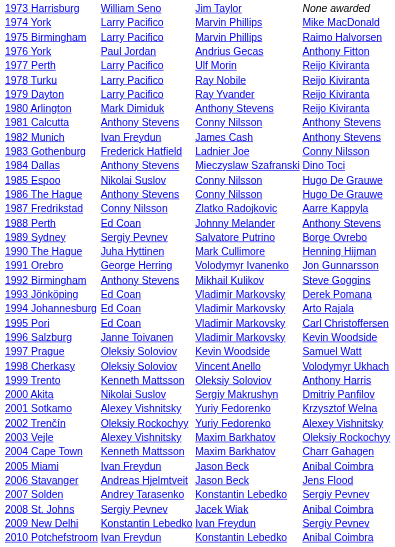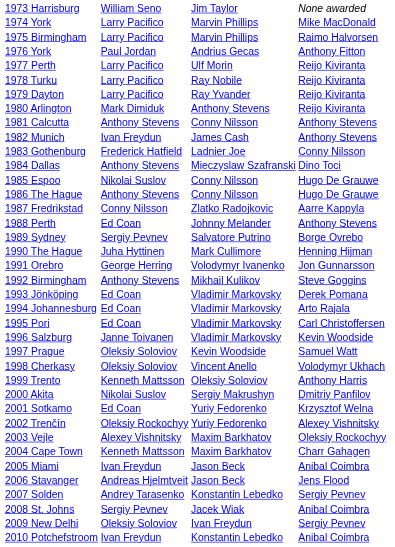 <table>
 <tr>
 <td><a href='#'>1973 Harrisburg</a></td>
 <td> <a href='#'>William Seno</a></td>
 <td> <a href='#'>Jim Taylor</a></td>
 <td colspan=1><em>None awarded</em></td>
 </tr>
 <tr>
 <td><a href='#'>1974 York</a></td>
 <td> <a href='#'>Larry Pacifico</a></td>
 <td> <a href='#'>Marvin Phillips</a></td>
 <td> <a href='#'>Mike MacDonald</a></td>
 </tr>
 <tr>
 <td><a href='#'>1975 Birmingham</a></td>
 <td> <a href='#'>Larry Pacifico</a></td>
 <td> <a href='#'>Marvin Phillips</a></td>
 <td> <a href='#'>Raimo Halvorsen</a></td>
 </tr>
 <tr>
 <td><a href='#'>1976 York</a></td>
 <td> <a href='#'>Paul Jordan</a></td>
 <td> <a href='#'>Andrius Gecas</a></td>
 <td> <a href='#'>Anthony Fitton</a></td>
 </tr>
 <tr>
 <td><a href='#'>1977 Perth</a></td>
 <td> <a href='#'>Larry Pacifico</a></td>
 <td> <a href='#'>Ulf Morin</a></td>
 <td> <a href='#'>Reijo Kiviranta</a></td>
 </tr>
 <tr>
 <td><a href='#'>1978 Turku</a></td>
 <td> <a href='#'>Larry Pacifico</a></td>
 <td> <a href='#'>Ray Nobile</a></td>
 <td> <a href='#'>Reijo Kiviranta</a></td>
 </tr>
 <tr>
 <td><a href='#'>1979 Dayton</a></td>
 <td> <a href='#'>Larry Pacifico</a></td>
 <td> <a href='#'>Ray Yvander</a></td>
 <td> <a href='#'>Reijo Kiviranta</a></td>
 </tr>
 <tr>
 <td><a href='#'>1980 Arlington</a></td>
 <td> <a href='#'>Mark Dimiduk</a></td>
 <td> <a href='#'>Anthony Stevens</a></td>
 <td> <a href='#'>Reijo Kiviranta</a></td>
 </tr>
 <tr>
 <td><a href='#'>1981 Calcutta</a></td>
 <td> <a href='#'>Anthony Stevens</a></td>
 <td> <a href='#'>Conny Nilsson</a></td>
 <td> <a href='#'>Anthony Stevens</a></td>
 </tr>
 <tr>
 <td><a href='#'>1982 Munich</a></td>
 <td> <a href='#'>Ivan Freydun</a></td>
 <td> <a href='#'>James Cash</a></td>
 <td> <a href='#'>Anthony Stevens</a></td>
 </tr>
 <tr>
 <td><a href='#'>1983 Gothenburg</a></td>
 <td> <a href='#'>Frederick Hatfield</a></td>
 <td> <a href='#'>Ladnier Joe</a></td>
 <td> <a href='#'>Conny Nilsson</a></td>
 </tr>
 <tr>
 <td><a href='#'>1984 Dallas</a></td>
 <td> <a href='#'>Anthony Stevens</a></td>
 <td> <a href='#'>Mieczyslaw Szafranski</a></td>
 <td> <a href='#'>Dino Toci</a></td>
 </tr>
 <tr>
 <td><a href='#'>1985 Espoo</a></td>
 <td> <a href='#'>Nikolai Suslov</a></td>
 <td> <a href='#'>Conny Nilsson</a></td>
 <td> <a href='#'>Hugo De Grauwe</a></td>
 </tr>
 <tr>
 <td><a href='#'>1986 The Hague</a></td>
 <td> <a href='#'>Anthony Stevens</a></td>
 <td> <a href='#'>Conny Nilsson</a></td>
 <td> <a href='#'>Hugo De Grauwe</a></td>
 </tr>
 <tr>
 <td><a href='#'>1987 Fredrikstad</a></td>
 <td> <a href='#'>Conny Nilsson</a></td>
 <td> <a href='#'>Zlatko Radojkovic</a></td>
 <td> <a href='#'>Aarre Kappyla</a></td>
 </tr>
 <tr>
 <td><a href='#'>1988 Perth</a></td>
 <td> <a href='#'>Ed Coan</a></td>
 <td> <a href='#'>Johnny Melander</a></td>
 <td> <a href='#'>Anthony Stevens</a></td>
 </tr>
 <tr>
 <td><a href='#'>1989 Sydney</a></td>
 <td> <a href='#'>Sergiy Pevnev</a></td>
 <td> <a href='#'>Salvatore Putrino</a></td>
 <td> <a href='#'>Borge Ovrebo</a></td>
 </tr>
 <tr>
 <td><a href='#'>1990 The Hague</a></td>
 <td> <a href='#'>Juha Hyttinen</a></td>
 <td> <a href='#'>Mark Cullimore</a></td>
 <td> <a href='#'>Henning Hijman</a></td>
 </tr>
 <tr>
 <td><a href='#'>1991 Orebro</a></td>
 <td> <a href='#'>George Herring</a></td>
 <td> <a href='#'>Volodymyr Ivanenko</a></td>
 <td> <a href='#'>Jon Gunnarsson</a></td>
 </tr>
 <tr>
 <td><a href='#'>1992 Birmingham</a></td>
 <td> <a href='#'>Anthony Stevens</a></td>
 <td> <a href='#'>Mikhail Kulikov</a></td>
 <td> <a href='#'>Steve Goggins</a></td>
 </tr>
 <tr>
 <td><a href='#'>1993 Jönköping</a></td>
 <td> <a href='#'>Ed Coan</a></td>
 <td> <a href='#'>Vladimir Markovsky</a></td>
 <td> <a href='#'>Derek Pomana</a></td>
 </tr>
 <tr>
 <td><a href='#'>1994 Johannesburg</a></td>
 <td> <a href='#'>Ed Coan</a></td>
 <td> <a href='#'>Vladimir Markovsky</a></td>
 <td> <a href='#'>Arto Rajala</a></td>
 </tr>
 <tr>
 <td><a href='#'>1995 Pori</a></td>
 <td> <a href='#'>Ed Coan</a></td>
 <td> <a href='#'>Vladimir Markovsky</a></td>
 <td> <a href='#'>Carl Christoffersen</a></td>
 </tr>
 <tr>
 <td><a href='#'>1996 Salzburg</a></td>
 <td> <a href='#'>Janne Toivanen</a></td>
 <td> <a href='#'>Vladimir Markovsky</a></td>
 <td> <a href='#'>Kevin Woodside</a></td>
 </tr>
 <tr>
 <td><a href='#'>1997 Prague</a></td>
 <td> <a href='#'>Oleksiy Soloviov</a></td>
 <td> <a href='#'>Kevin Woodside</a></td>
 <td> <a href='#'>Samuel Watt</a></td>
 </tr>
 <tr>
 <td><a href='#'>1998 Cherkasy</a></td>
 <td> <a href='#'>Oleksiy Soloviov</a></td>
 <td> <a href='#'>Vincent Anello</a></td>
 <td> <a href='#'>Volodymyr Ukhach</a></td>
 </tr>
 <tr>
 <td><a href='#'>1999 Trento</a></td>
 <td> <a href='#'>Kenneth Mattsson</a></td>
 <td> <a href='#'>Oleksiy Soloviov</a></td>
 <td> <a href='#'>Anthony Harris</a></td>
 </tr>
 <tr>
 <td><a href='#'>2000 Akita</a></td>
 <td> <a href='#'>Nikolai Suslov</a></td>
 <td> <a href='#'>Sergiy Makrushyn</a></td>
 <td> <a href='#'>Dmitriy Panfilov</a></td>
 </tr>
 <tr>
 <td><a href='#'>2001 Sotkamo</a></td>
-<td> <a href='#'>Alexey Vishnitsky</a></td>
+<td> <a href='#'>Ed Coan</a></td>
 <td> <a href='#'>Yuriy Fedorenko</a></td>
 <td> <a href='#'>Krzysztof Welna</a></td>
 </tr>
 <tr>
 <td><a href='#'>2002 Trenčín</a></td>
 <td> <a href='#'>Oleksiy Rockochyy</a></td>
 <td> <a href='#'>Yuriy Fedorenko</a></td>
 <td> <a href='#'>Alexey Vishnitsky</a></td>
 </tr>
 <tr>
 <td><a href='#'>2003 Vejle</a></td>
 <td> <a href='#'>Alexey Vishnitsky</a></td>
 <td> <a href='#'>Maxim Barkhatov</a></td>
 <td> <a href='#'>Oleksiy Rockochyy</a></td>
 </tr>
 <tr>
 <td><a href='#'>2004 Cape Town</a></td>
 <td> <a href='#'>Kenneth Mattsson</a></td>
 <td> <a href='#'>Maxim Barkhatov</a></td>
 <td> <a href='#'>Charr Gahagen</a></td>
 </tr>
 <tr>
 <td><a href='#'>2005 Miami</a></td>
 <td> <a href='#'>Ivan Freydun</a></td>
 <td> <a href='#'>Jason Beck</a></td>
 <td> <a href='#'>Anibal Coimbra</a></td>
 </tr>
 <tr>
 <td><a href='#'>2006 Stavanger</a></td>
 <td> <a href='#'>Andreas Hjelmtveit</a></td>
 <td> <a href='#'>Jason Beck</a></td>
 <td> <a href='#'>Jens Flood</a></td>
 </tr>
 <tr>
 <td><a href='#'>2007 Solden</a></td>
 <td> <a href='#'>Andrey Tarasenko</a></td>
 <td> <a href='#'>Konstantin Lebedko</a></td>
 <td> <a href='#'>Sergiy Pevnev</a></td>
 </tr>
 <tr>
 <td><a href='#'>2008 St. Johns</a></td>
 <td> <a href='#'>Sergiy Pevnev</a></td>
 <td> <a href='#'>Jacek Wiak</a></td>
 <td> <a href='#'>Anibal Coimbra</a></td>
 </tr>
 <tr>
 <td><a href='#'>2009 New Delhi</a></td>
-<td> <a href='#'>Konstantin Lebedko</a></td>
+<td> <a href='#'>Oleksiy Soloviov</a></td>
 <td> <a href='#'>Ivan Freydun</a></td>
 <td> <a href='#'>Sergiy Pevnev</a></td>
 </tr>
 <tr>
 <td><a href='#'>2010 Potchefstroom</a></td>
 <td> <a href='#'>Ivan Freydun</a></td>
 <td> <a href='#'>Konstantin Lebedko</a></td>
 <td> <a href='#'>Anibal Coimbra</a></td>
 </tr>
 </table>
